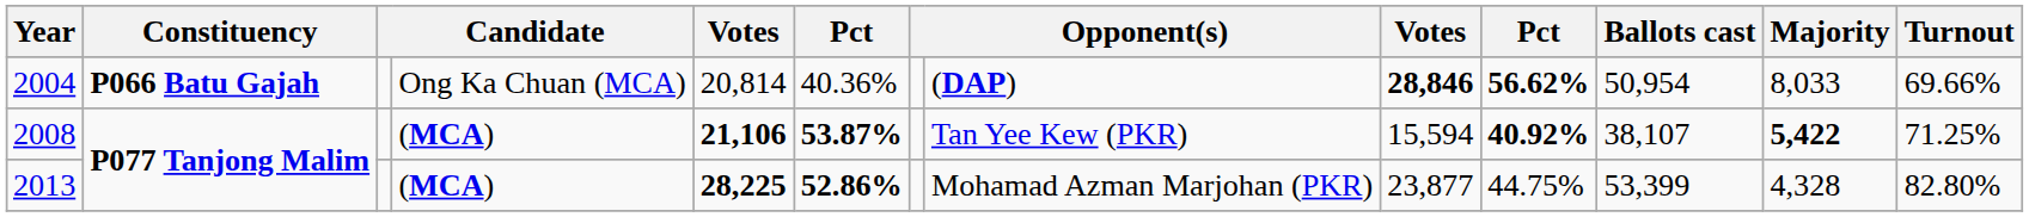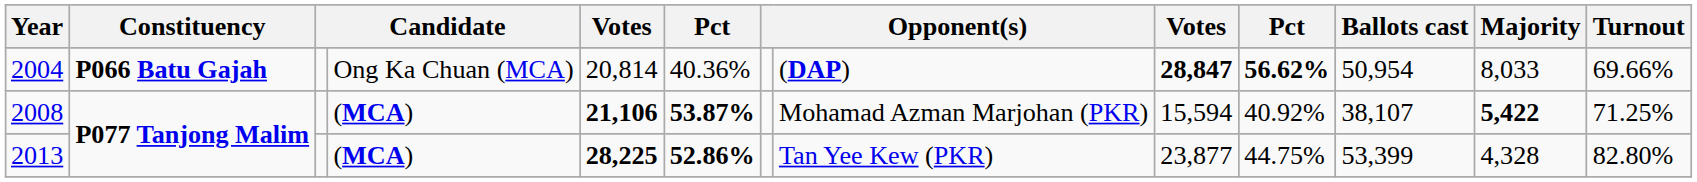 <table class="wikitable" style="margin:0.5em ; font-size:95%">
 <tr>
 <th>Year</th>
 <th>Constituency</th>
 <th colspan=2>Candidate</th>
 <th>Votes</th>
 <th>Pct</th>
 <th colspan=2>Opponent(s)</th>
 <th>Votes</th>
 <th>Pct</th>
 <th>Ballots cast</th>
 <th>Majority</th>
 <th>Turnout</th>
 </tr>
 <tr>
 <td><a href='#'>2004</a></td>
 <td><strong>P066 <a href='#'>Batu Gajah</a></strong></td>
 <td></td>
 <td>Ong Ka Chuan (<a href='#'>MCA</a>)</td>
 <td align="right">20,814</td>
 <td>40.36%</td>
 <td></td>
 <td> (<a href='#'><strong>DAP</strong></a>)</td>
-<td align="right"><strong>28,846</strong></td>
+<td align="right"><strong>28,847</strong></td>
 <td><strong>56.62%</strong></td>
 <td>50,954</td>
 <td>8,033</td>
 <td>69.66%</td>
 </tr>
 <tr>
 <td><a href='#'>2008</a></td>
 <td rowspan=2><strong>P077 <a href='#'>Tanjong Malim</a></strong></td>
 <td></td>
 <td> (<a href='#'><strong>MCA</strong></a>)</td>
 <td align="right"><strong>21,106</strong></td>
 <td><strong>53.87%</strong></td>
 <td></td>
-<td><a href='#'>Tan Yee Kew</a> (<a href='#'>PKR</a>)</td>
+<td>Mohamad Azman Marjohan (<a href='#'>PKR</a>)</td>
 <td align="right">15,594</td>
-<td><strong>40.92%</strong></td>
+<td>40.92%</td>
 <td>38,107</td>
 <td><strong>5,422</strong></td>
 <td>71.25%</td>
 </tr>
 <tr>
 <td><a href='#'>2013</a></td>
 <td></td>
 <td> (<a href='#'><strong>MCA</strong></a>)</td>
 <td align="right"><strong>28,225</strong></td>
 <td><strong>52.86%</strong></td>
 <td></td>
-<td>Mohamad Azman Marjohan (<a href='#'>PKR</a>)</td>
+<td><a href='#'>Tan Yee Kew</a> (<a href='#'>PKR</a>)</td>
 <td align="right">23,877</td>
 <td>44.75%</td>
 <td>53,399</td>
 <td>4,328</td>
 <td>82.80%</td>
 </tr>
 </table>
